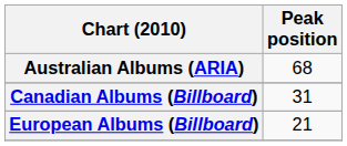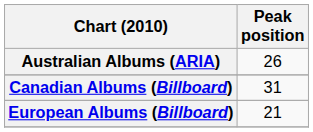 <table class="wikitable sortable plainrowheaders" style="text-align:center">
 <tr>
 <th scope="col">Chart (2010)</th>
 <th scope="col">Peak<br>position</th>
 </tr>
 <tr>
 <th scope="row">Australian Albums (<a href='#'>ARIA</a>)</th>
-<td>68</td>
+<td>26</td>
 </tr>
 <tr>
 </tr>
 <tr>
 </tr>
 <tr>
 </tr>
 <tr>
 <th scope="row"><a href='#'>Canadian Albums</a> (<em><a href='#'>Billboard</a></em>)</th>
 <td>31</td>
 </tr>
 <tr>
 </tr>
 <tr>
 <th scope="row"><a href='#'>European Albums</a> (<em><a href='#'>Billboard</a></em>)</th>
 <td>21</td>
 </tr>
 <tr>
 </tr>
 <tr>
 </tr>
 <tr>
 </tr>
 <tr>
 </tr>
 <tr>
 </tr>
 <tr>
 </tr>
 <tr>
 </tr>
 <tr>
 </tr>
 <tr>
 </tr>
 <tr>
 </tr>
 </table>
